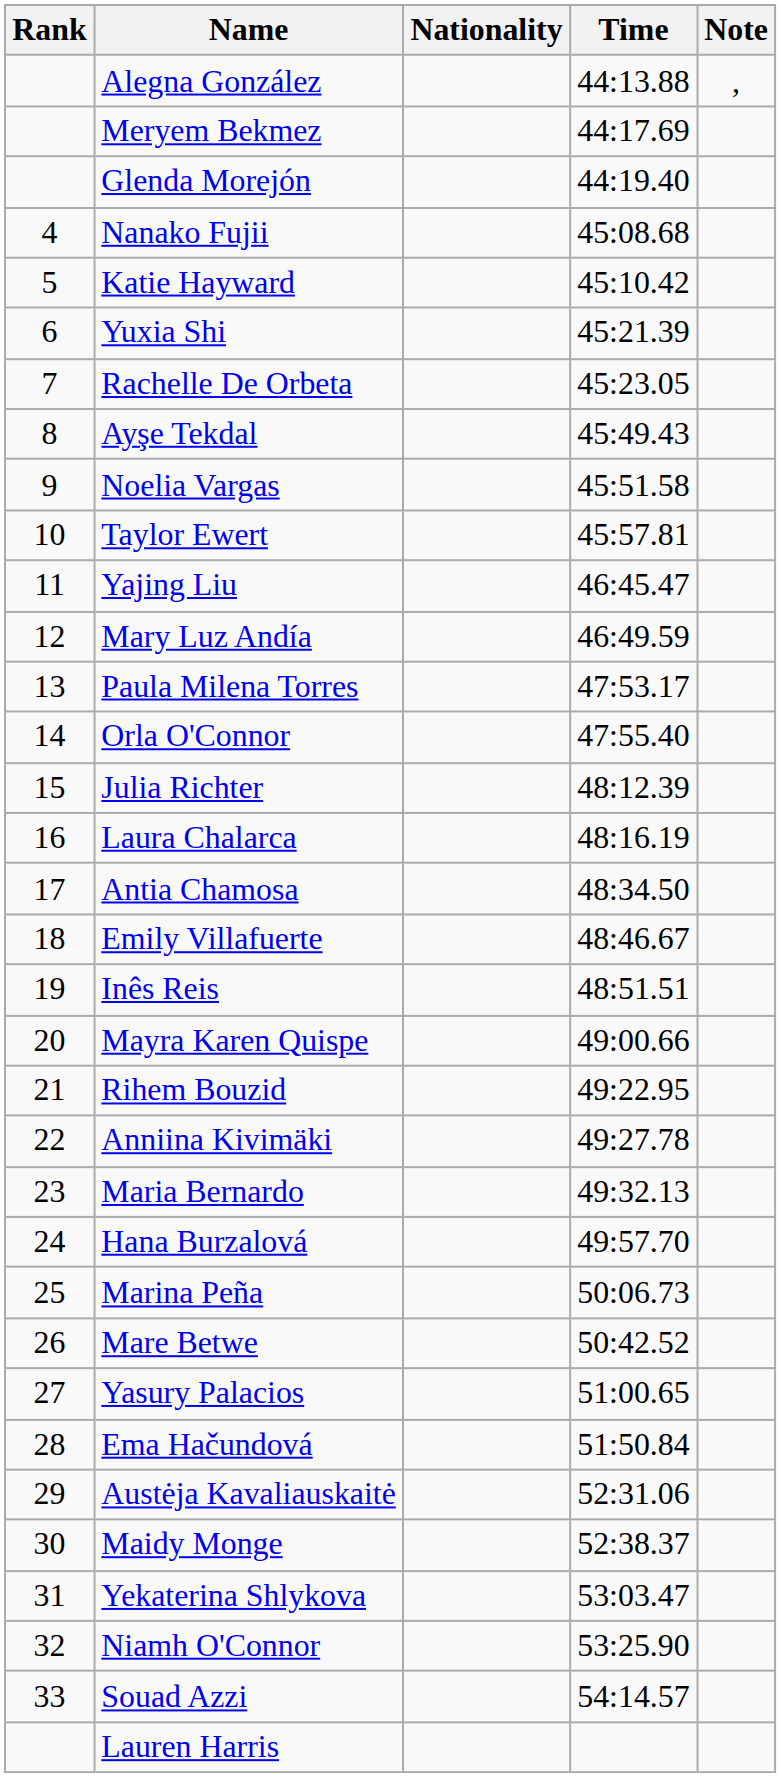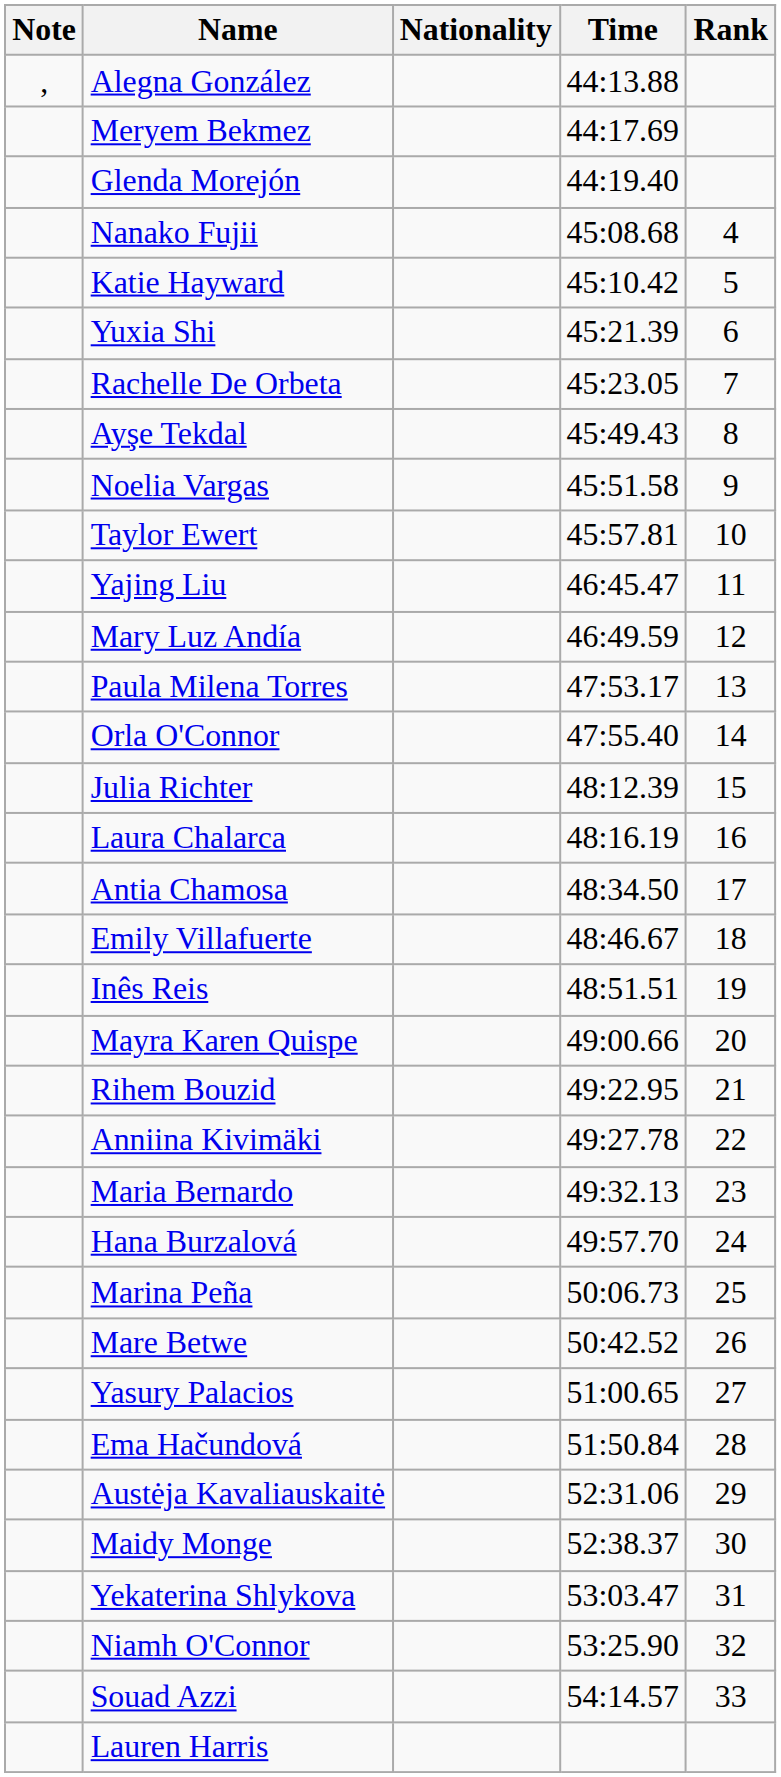 <table class="wikitable sortable" style="text-align:center">
 <tr>
-<th>Rank</th>
+<th>Note</th>
 <th>Name</th>
 <th>Nationality</th>
 <th>Time</th>
-<th>Note</th>
+<th>Rank</th>
 </tr>
 <tr>
-<td></td>
+<td>, </td>
 <td align=left><a href='#'>Alegna González</a></td>
 <td align=left></td>
 <td>44:13.88</td>
-<td>, </td>
+<td></td>
 </tr>
 <tr>
 <td></td>
 <td align=left><a href='#'>Meryem Bekmez</a></td>
 <td align=left></td>
 <td>44:17.69</td>
 <td></td>
 </tr>
 <tr>
 <td></td>
 <td align=left><a href='#'>Glenda Morejón</a></td>
 <td align=left></td>
 <td>44:19.40</td>
 <td></td>
 </tr>
 <tr>
-<td>4</td>
+<td></td>
 <td align=left><a href='#'>Nanako Fujii</a></td>
 <td align=left></td>
 <td>45:08.68</td>
-<td></td>
+<td>4</td>
 </tr>
 <tr>
-<td>5</td>
+<td></td>
 <td align=left><a href='#'>Katie Hayward</a></td>
 <td align=left></td>
 <td>45:10.42</td>
-<td></td>
+<td>5</td>
 </tr>
 <tr>
-<td>6</td>
+<td></td>
 <td align=left><a href='#'>Yuxia Shi</a></td>
 <td align=left></td>
 <td>45:21.39</td>
-<td></td>
+<td>6</td>
 </tr>
 <tr>
-<td>7</td>
+<td></td>
 <td align=left><a href='#'>Rachelle De Orbeta</a></td>
 <td align=left></td>
 <td>45:23.05</td>
-<td></td>
+<td>7</td>
 </tr>
 <tr>
-<td>8</td>
+<td></td>
 <td align=left><a href='#'>Ayşe Tekdal</a></td>
 <td align=left></td>
 <td>45:49.43</td>
-<td></td>
+<td>8</td>
 </tr>
 <tr>
-<td>9</td>
+<td></td>
 <td align=left><a href='#'>Noelia Vargas</a></td>
 <td align=left></td>
 <td>45:51.58</td>
-<td></td>
+<td>9</td>
 </tr>
 <tr>
-<td>10</td>
+<td></td>
 <td align=left><a href='#'>Taylor Ewert</a></td>
 <td align=left></td>
 <td>45:57.81</td>
-<td></td>
+<td>10</td>
 </tr>
 <tr>
-<td>11</td>
+<td></td>
 <td align=left><a href='#'>Yajing Liu</a></td>
 <td align=left></td>
 <td>46:45.47</td>
-<td></td>
+<td>11</td>
 </tr>
 <tr>
-<td>12</td>
+<td></td>
 <td align=left><a href='#'>Mary Luz Andía</a></td>
 <td align=left></td>
 <td>46:49.59</td>
-<td></td>
+<td>12</td>
 </tr>
 <tr>
-<td>13</td>
+<td></td>
 <td align=left><a href='#'>Paula Milena Torres</a></td>
 <td align=left></td>
 <td>47:53.17</td>
-<td></td>
+<td>13</td>
 </tr>
 <tr>
-<td>14</td>
+<td></td>
 <td align=left><a href='#'>Orla O'Connor</a></td>
 <td align=left></td>
 <td>47:55.40</td>
-<td></td>
+<td>14</td>
 </tr>
 <tr>
-<td>15</td>
+<td></td>
 <td align=left><a href='#'>Julia Richter</a></td>
 <td align=left></td>
 <td>48:12.39</td>
-<td></td>
+<td>15</td>
 </tr>
 <tr>
-<td>16</td>
+<td></td>
 <td align=left><a href='#'>Laura Chalarca</a></td>
 <td align=left></td>
 <td>48:16.19</td>
-<td></td>
+<td>16</td>
 </tr>
 <tr>
-<td>17</td>
+<td></td>
 <td align=left><a href='#'>Antia Chamosa</a></td>
 <td align=left></td>
 <td>48:34.50</td>
-<td></td>
+<td>17</td>
 </tr>
 <tr>
-<td>18</td>
+<td></td>
 <td align=left><a href='#'>Emily Villafuerte</a></td>
 <td align=left></td>
 <td>48:46.67</td>
-<td></td>
+<td>18</td>
 </tr>
 <tr>
-<td>19</td>
+<td></td>
 <td align=left><a href='#'>Inês Reis</a></td>
 <td align=left></td>
 <td>48:51.51</td>
-<td></td>
+<td>19</td>
 </tr>
 <tr>
-<td>20</td>
+<td></td>
 <td align=left><a href='#'>Mayra Karen Quispe</a></td>
 <td align=left></td>
 <td>49:00.66</td>
-<td></td>
+<td>20</td>
 </tr>
 <tr>
-<td>21</td>
+<td></td>
 <td align=left><a href='#'>Rihem Bouzid</a></td>
 <td align=left></td>
 <td>49:22.95</td>
-<td></td>
+<td>21</td>
 </tr>
 <tr>
-<td>22</td>
+<td></td>
 <td align=left><a href='#'>Anniina Kivimäki</a></td>
 <td align=left></td>
 <td>49:27.78</td>
-<td></td>
+<td>22</td>
 </tr>
 <tr>
-<td>23</td>
+<td></td>
 <td align=left><a href='#'>Maria Bernardo</a></td>
 <td align=left></td>
 <td>49:32.13</td>
-<td></td>
+<td>23</td>
 </tr>
 <tr>
-<td>24</td>
+<td></td>
 <td align=left><a href='#'>Hana Burzalová</a></td>
 <td align=left></td>
 <td>49:57.70</td>
-<td></td>
+<td>24</td>
 </tr>
 <tr>
-<td>25</td>
+<td></td>
 <td align=left><a href='#'>Marina Peña</a></td>
 <td align=left></td>
 <td>50:06.73</td>
-<td></td>
+<td>25</td>
 </tr>
 <tr>
-<td>26</td>
+<td></td>
 <td align=left><a href='#'>Mare Betwe</a></td>
 <td align=left></td>
 <td>50:42.52</td>
-<td></td>
+<td>26</td>
 </tr>
 <tr>
-<td>27</td>
+<td></td>
 <td align=left><a href='#'>Yasury Palacios</a></td>
 <td align=left></td>
 <td>51:00.65</td>
-<td></td>
+<td>27</td>
 </tr>
 <tr>
-<td>28</td>
+<td></td>
 <td align=left><a href='#'>Ema Hačundová</a></td>
 <td align=left></td>
 <td>51:50.84</td>
-<td></td>
+<td>28</td>
 </tr>
 <tr>
-<td>29</td>
+<td></td>
 <td align=left><a href='#'>Austėja Kavaliauskaitė</a></td>
 <td align=left></td>
 <td>52:31.06</td>
-<td></td>
+<td>29</td>
 </tr>
 <tr>
-<td>30</td>
+<td></td>
 <td align=left><a href='#'>Maidy Monge</a></td>
 <td align=left></td>
 <td>52:38.37</td>
-<td></td>
+<td>30</td>
 </tr>
 <tr>
-<td>31</td>
+<td></td>
 <td align=left><a href='#'>Yekaterina Shlykova</a></td>
 <td align=left></td>
 <td>53:03.47</td>
-<td></td>
+<td>31</td>
 </tr>
 <tr>
-<td>32</td>
+<td></td>
 <td align=left><a href='#'>Niamh O'Connor</a></td>
 <td align=left></td>
 <td>53:25.90</td>
-<td></td>
+<td>32</td>
 </tr>
 <tr>
-<td>33</td>
+<td></td>
 <td align=left><a href='#'>Souad Azzi</a></td>
 <td align=left></td>
 <td>54:14.57</td>
-<td></td>
+<td>33</td>
 </tr>
 <tr>
 <td></td>
 <td align=left><a href='#'>Lauren Harris</a></td>
 <td align=left></td>
 <td></td>
 <td></td>
 </tr>
 </table>
